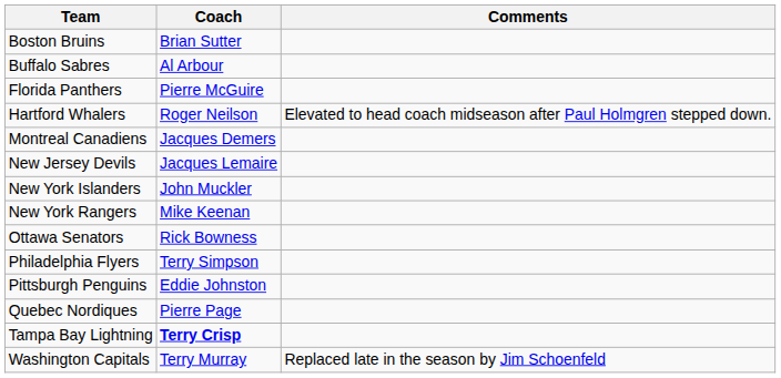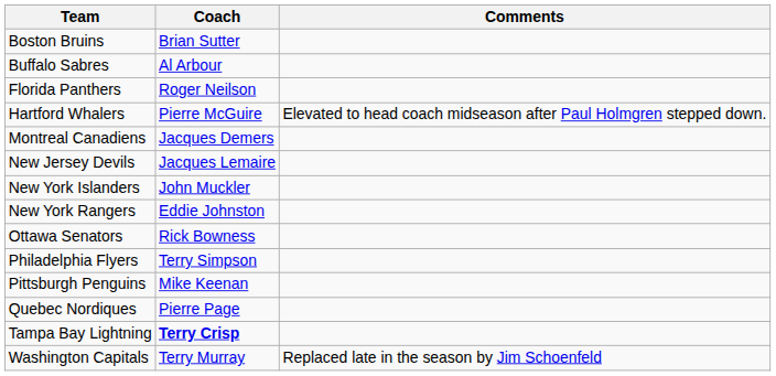 <table class="wikitable">
 <tr>
 <th bgcolor="#DDDDFF">Team</th>
 <th bgcolor="#DDDDFF">Coach</th>
 <th bgcolor="#DDDDFF">Comments</th>
 </tr>
 <tr>
 <td>Boston Bruins</td>
 <td><a href='#'>Brian Sutter</a></td>
 <td></td>
 </tr>
 <tr>
 <td>Buffalo Sabres</td>
 <td><a href='#'>Al Arbour</a></td>
 <td></td>
 </tr>
 <tr>
 <td>Florida Panthers</td>
-<td><a href='#'>Pierre McGuire</a></td>
+<td><a href='#'>Roger Neilson</a></td>
 <td></td>
 </tr>
 <tr>
 <td>Hartford Whalers</td>
-<td><a href='#'>Roger Neilson</a></td>
+<td><a href='#'>Pierre McGuire</a></td>
 <td>Elevated to head coach midseason after <a href='#'>Paul Holmgren</a> stepped down.</td>
 </tr>
 <tr>
 <td>Montreal Canadiens</td>
 <td><a href='#'>Jacques Demers</a></td>
 <td></td>
 </tr>
 <tr>
 <td>New Jersey Devils</td>
 <td><a href='#'>Jacques Lemaire</a></td>
 <td></td>
 </tr>
 <tr>
 <td>New York Islanders</td>
 <td><a href='#'>John Muckler</a></td>
 <td></td>
 </tr>
 <tr>
 <td>New York Rangers</td>
-<td><a href='#'>Mike Keenan</a></td>
+<td><a href='#'>Eddie Johnston</a></td>
 <td></td>
 </tr>
 <tr>
 <td>Ottawa Senators</td>
 <td><a href='#'>Rick Bowness</a></td>
 <td></td>
 </tr>
 <tr>
 <td>Philadelphia Flyers</td>
 <td><a href='#'>Terry Simpson</a></td>
 <td></td>
 </tr>
 <tr>
 <td>Pittsburgh Penguins</td>
-<td><a href='#'>Eddie Johnston</a></td>
+<td><a href='#'>Mike Keenan</a></td>
 <td></td>
 </tr>
 <tr>
 <td>Quebec Nordiques</td>
 <td><a href='#'>Pierre Page</a></td>
 <td></td>
 </tr>
 <tr>
 <td>Tampa Bay Lightning</td>
 <td><strong><a href='#'>Terry Crisp</a></strong></td>
 <td></td>
 </tr>
 <tr>
 <td>Washington Capitals</td>
 <td><a href='#'>Terry Murray</a></td>
 <td>Replaced late in the season by <a href='#'>Jim Schoenfeld</a></td>
 </tr>
 </table>
